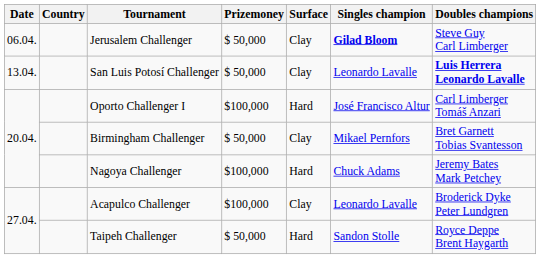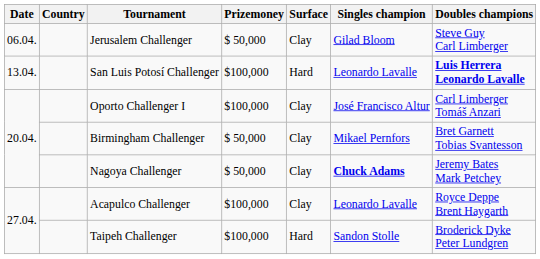 <table class="sortable wikitable" style=font-size:97%>
 <tr>
 <th>Date</th>
 <th>Country</th>
 <th>Tournament</th>
 <th>Prizemoney</th>
 <th>Surface</th>
 <th>Singles champion</th>
 <th>Doubles champions</th>
 </tr>
 <tr>
 <td>06.04.</td>
 <td></td>
 <td>Jerusalem Challenger</td>
 <td>$ 50,000</td>
 <td>Clay</td>
-<td><strong> <a href='#'>Gilad Bloom</a></strong></td>
+<td> <a href='#'>Gilad Bloom</a></td>
 <td> <a href='#'>Steve Guy</a><br> <a href='#'>Carl Limberger</a></td>
 </tr>
 <tr>
 <td>13.04.</td>
 <td></td>
 <td>San Luis Potosí Challenger</td>
-<td>$ 50,000</td>
-<td>Clay</td>
+<td>$100,000</td>
+<td>Hard</td>
 <td> <a href='#'>Leonardo Lavalle</a></td>
 <td><strong> <a href='#'>Luis Herrera</a><br> <a href='#'>Leonardo Lavalle</a></strong></td>
 </tr>
 <tr>
 <td rowspan="3">20.04.</td>
 <td></td>
 <td>Oporto Challenger I</td>
 <td>$100,000</td>
-<td>Hard</td>
+<td>Clay</td>
 <td> <a href='#'>José Francisco Altur</a></td>
 <td> <a href='#'>Carl Limberger</a><br> <a href='#'>Tomáš Anzari</a></td>
 </tr>
 <tr>
 <td></td>
 <td>Birmingham Challenger</td>
 <td>$ 50,000</td>
 <td>Clay</td>
 <td> <a href='#'>Mikael Pernfors</a></td>
 <td> <a href='#'>Bret Garnett</a><br> <a href='#'>Tobias Svantesson</a></td>
 </tr>
 <tr>
 <td></td>
 <td>Nagoya Challenger</td>
-<td>$100,000</td>
-<td>Hard</td>
-<td> <a href='#'>Chuck Adams</a></td>
+<td>$ 50,000</td>
+<td>Clay</td>
+<td><strong> <a href='#'>Chuck Adams</a></strong></td>
 <td> <a href='#'>Jeremy Bates</a><br> <a href='#'>Mark Petchey</a></td>
 </tr>
 <tr>
 <td rowspan="2">27.04.</td>
 <td></td>
 <td>Acapulco Challenger</td>
 <td>$100,000</td>
 <td>Clay</td>
 <td> <a href='#'>Leonardo Lavalle</a></td>
-<td> <a href='#'>Broderick Dyke</a><br> <a href='#'>Peter Lundgren</a></td>
+<td> <a href='#'>Royce Deppe</a><br> <a href='#'>Brent Haygarth</a></td>
 </tr>
 <tr>
 <td></td>
 <td>Taipeh Challenger</td>
-<td>$ 50,000</td>
+<td>$100,000</td>
 <td>Hard</td>
 <td> <a href='#'>Sandon Stolle</a></td>
-<td> <a href='#'>Royce Deppe</a><br> <a href='#'>Brent Haygarth</a></td>
+<td> <a href='#'>Broderick Dyke</a><br> <a href='#'>Peter Lundgren</a></td>
 </tr>
 </table>
